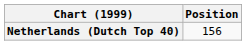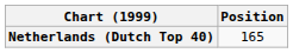 <table class="wikitable plainrowheaders" style="text-align:center">
 <tr>
 <th>Chart (1999)</th>
 <th>Position</th>
 </tr>
 <tr>
 <th scope="row">Netherlands (Dutch Top 40)</th>
-<td>156</td>
+<td>165</td>
 </tr>
 </table>
